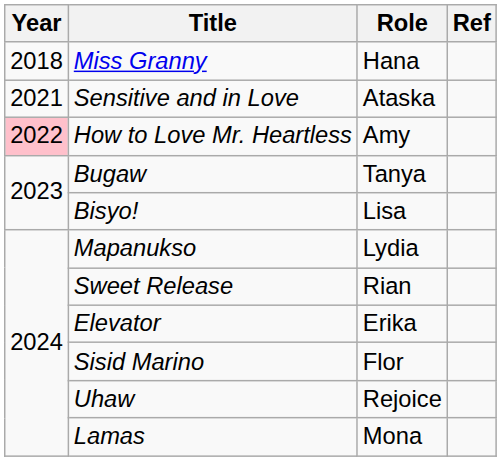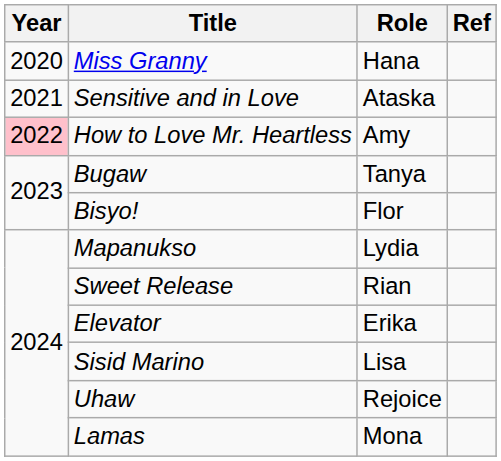 <table class="wikitable sortable">
 <tr>
 <th>Year</th>
 <th>Title</th>
 <th>Role</th>
 <th>Ref</th>
 </tr>
 <tr>
-<td>2018</td>
+<td>2020</td>
 <td><em><a href='#'>Miss Granny</a></em></td>
 <td>Hana</td>
 <td></td>
 </tr>
 <tr>
 <td>2021</td>
 <td><em>Sensitive and in Love</em></td>
 <td>Ataska</td>
 <td></td>
 </tr>
 <tr>
 <td style="background: pink;">2022</td>
 <td><em>How to Love Mr. Heartless</em></td>
 <td>Amy</td>
 <td></td>
 </tr>
 <tr>
 <td rowspan="2">2023</td>
 <td><em>Bugaw</em></td>
 <td>Tanya</td>
 <td></td>
 </tr>
 <tr>
 <td><em>Bisyo!</em></td>
-<td>Lisa</td>
+<td>Flor</td>
 <td></td>
 </tr>
 <tr>
 <td rowspan="6">2024</td>
 <td><em>Mapanukso</em></td>
 <td>Lydia</td>
 <td></td>
 </tr>
 <tr>
 <td><em>Sweet Release</em></td>
 <td>Rian</td>
 <td></td>
 </tr>
 <tr>
 <td><em>Elevator</em></td>
 <td>Erika</td>
 <td></td>
 </tr>
 <tr>
 <td><em>Sisid Marino</em></td>
-<td>Flor</td>
+<td>Lisa</td>
 <td></td>
 </tr>
 <tr>
 <td><em>Uhaw</em></td>
 <td>Rejoice</td>
 <td></td>
 </tr>
 <tr>
 <td><em>Lamas</em></td>
 <td>Mona</td>
 <td></td>
 </tr>
 </table>
